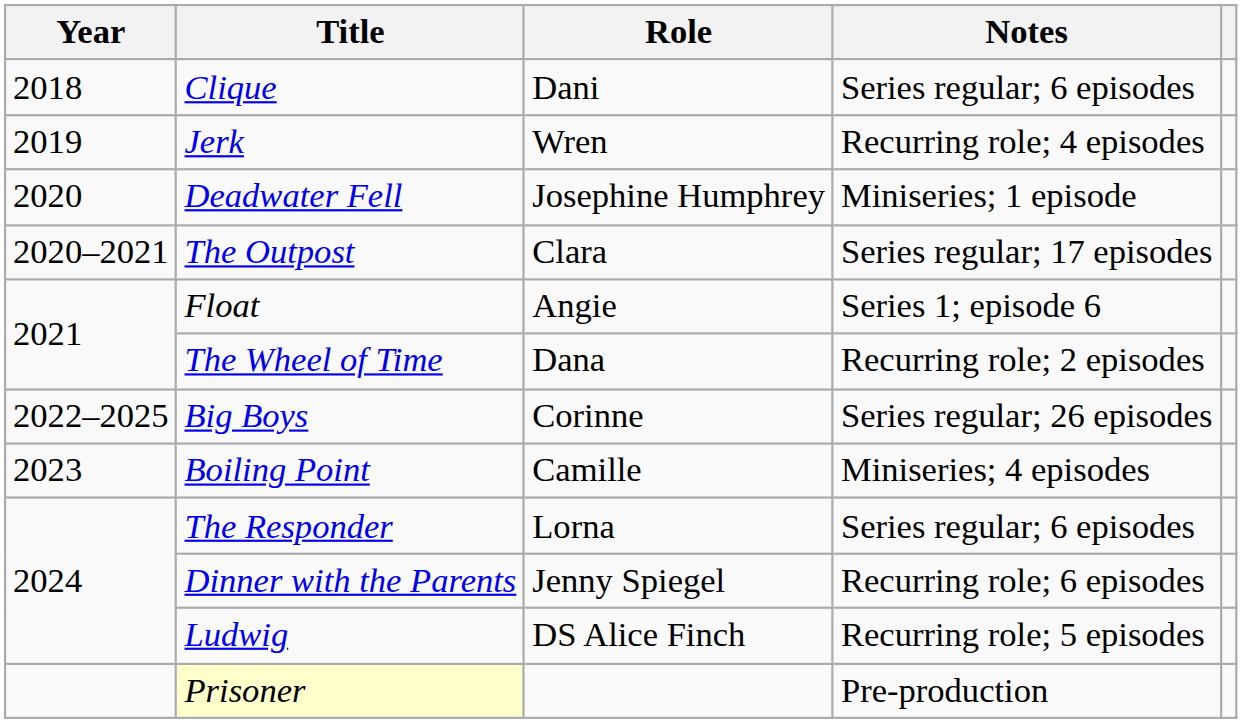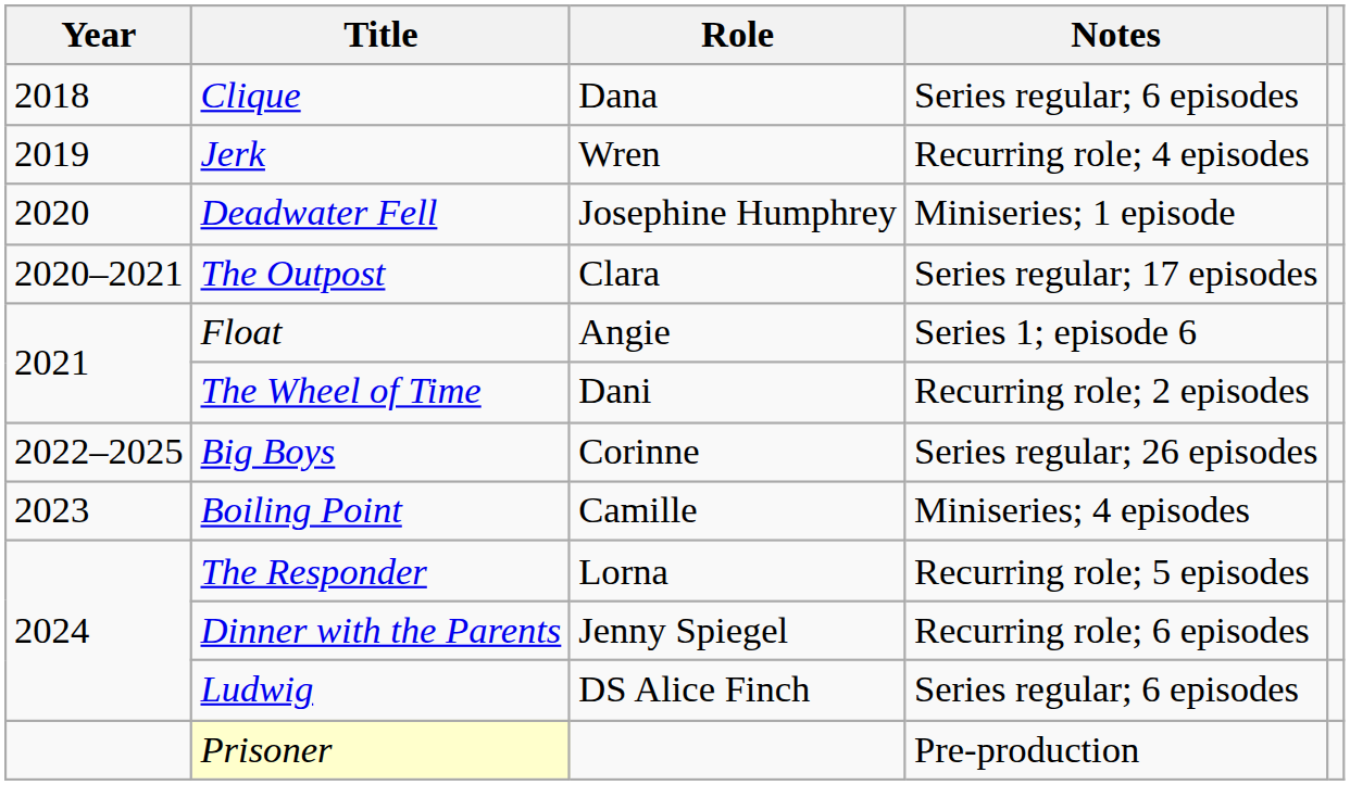 <table class="wikitable sortable">
 <tr>
 <th>Year</th>
 <th>Title</th>
 <th>Role</th>
 <th class="unsortable">Notes</th>
 <th class="unsortable"></th>
 </tr>
 <tr>
 <td>2018</td>
 <td><em><a href='#'>Clique</a></em></td>
-<td>Dani</td>
+<td>Dana</td>
 <td>Series regular; 6 episodes</td>
 <td></td>
 </tr>
 <tr>
 <td>2019</td>
 <td><em><a href='#'>Jerk</a></em></td>
 <td>Wren</td>
 <td>Recurring role; 4 episodes</td>
 <td></td>
 </tr>
 <tr>
 <td>2020</td>
 <td><em><a href='#'>Deadwater Fell</a></em></td>
 <td>Josephine Humphrey</td>
 <td>Miniseries; 1 episode</td>
 <td></td>
 </tr>
 <tr>
 <td>2020–2021</td>
 <td><em><a href='#'>The Outpost</a></em></td>
 <td>Clara</td>
 <td>Series regular; 17 episodes</td>
 <td></td>
 </tr>
 <tr>
 <td rowspan="2">2021</td>
 <td><em>Float</em></td>
 <td>Angie</td>
 <td>Series 1; episode 6</td>
 <td></td>
 </tr>
 <tr>
 <td><em><a href='#'>The Wheel of Time</a></em></td>
-<td>Dana</td>
+<td>Dani</td>
 <td>Recurring role; 2 episodes</td>
 <td></td>
 </tr>
 <tr>
 <td>2022–2025</td>
 <td><em><a href='#'>Big Boys</a></em></td>
 <td>Corinne</td>
 <td>Series regular; 26 episodes</td>
 <td></td>
 </tr>
 <tr>
 <td>2023</td>
 <td><em><a href='#'>Boiling Point</a></em></td>
 <td>Camille</td>
 <td>Miniseries; 4 episodes</td>
 <td></td>
 </tr>
 <tr>
 <td rowspan="3">2024</td>
 <td><em><a href='#'>The Responder</a></em></td>
 <td>Lorna</td>
-<td>Series regular; 6 episodes</td>
+<td>Recurring role; 5 episodes</td>
 <td></td>
 </tr>
 <tr>
 <td><em><a href='#'>Dinner with the Parents</a></em></td>
 <td>Jenny Spiegel</td>
 <td>Recurring role; 6 episodes</td>
 <td></td>
 </tr>
 <tr>
 <td><em><a href='#'>Ludwig</a></em></td>
 <td>DS Alice Finch</td>
-<td>Recurring role; 5 episodes</td>
+<td>Series regular; 6 episodes</td>
 <td></td>
 </tr>
 <tr>
 <td></td>
 <td style="background:#FFFFCC;"><em>Prisoner</em> </td>
 <td></td>
 <td>Pre-production</td>
 </tr>
 </table>
